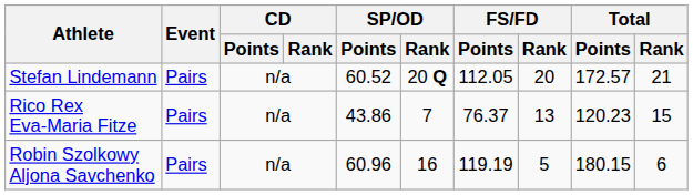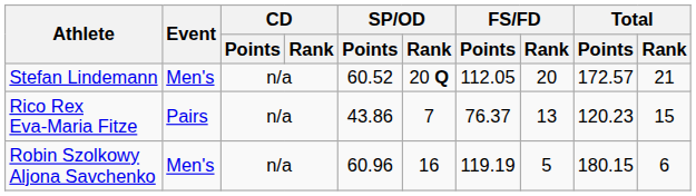 <table class="wikitable" style="font-size:90%">
 <tr>
 <th rowspan="2">Athlete</th>
 <th rowspan="2">Event</th>
 <th colspan="2">CD</th>
 <th colspan="2">SP/OD</th>
 <th colspan="2">FS/FD</th>
 <th colspan="2">Total</th>
 </tr>
 <tr>
 <th>Points</th>
 <th>Rank</th>
 <th>Points</th>
 <th>Rank</th>
 <th>Points</th>
 <th>Rank</th>
 <th>Points</th>
 <th>Rank</th>
 </tr>
 <tr>
 <td><a href='#'>Stefan Lindemann</a></td>
-<td><a href='#'>Pairs</a></td>
+<td><a href='#'>Men's</a></td>
 <td colspan=2 align="center">n/a</td>
 <td align="center">60.52</td>
 <td align="center">20 <strong>Q</strong></td>
 <td align="center">112.05</td>
 <td align="center">20</td>
 <td align="center">172.57</td>
 <td align="center">21</td>
 </tr>
 <tr>
 <td><a href='#'>Rico Rex</a> <br> <a href='#'>Eva-Maria Fitze</a></td>
 <td><a href='#'>Pairs</a></td>
 <td colspan=2 align="center">n/a</td>
 <td align="center">43.86</td>
 <td align="center">7</td>
 <td align="center">76.37</td>
 <td align="center">13</td>
 <td align="center">120.23</td>
 <td align="center">15</td>
 </tr>
 <tr>
 <td><a href='#'>Robin Szolkowy</a><br><a href='#'>Aljona Savchenko</a></td>
-<td><a href='#'>Pairs</a></td>
+<td><a href='#'>Men's</a></td>
 <td colspan=2 align="center">n/a</td>
 <td align="center">60.96</td>
 <td align="center">16</td>
 <td align="center">119.19</td>
 <td align="center">5</td>
 <td align="center">180.15</td>
 <td align="center">6</td>
 </tr>
 </table>
